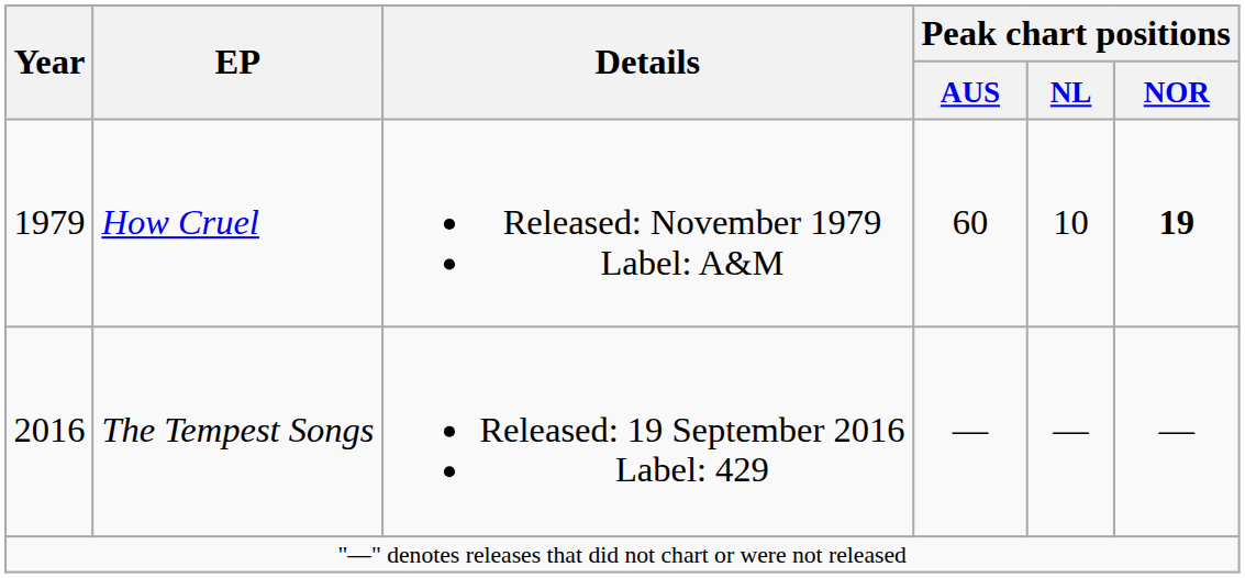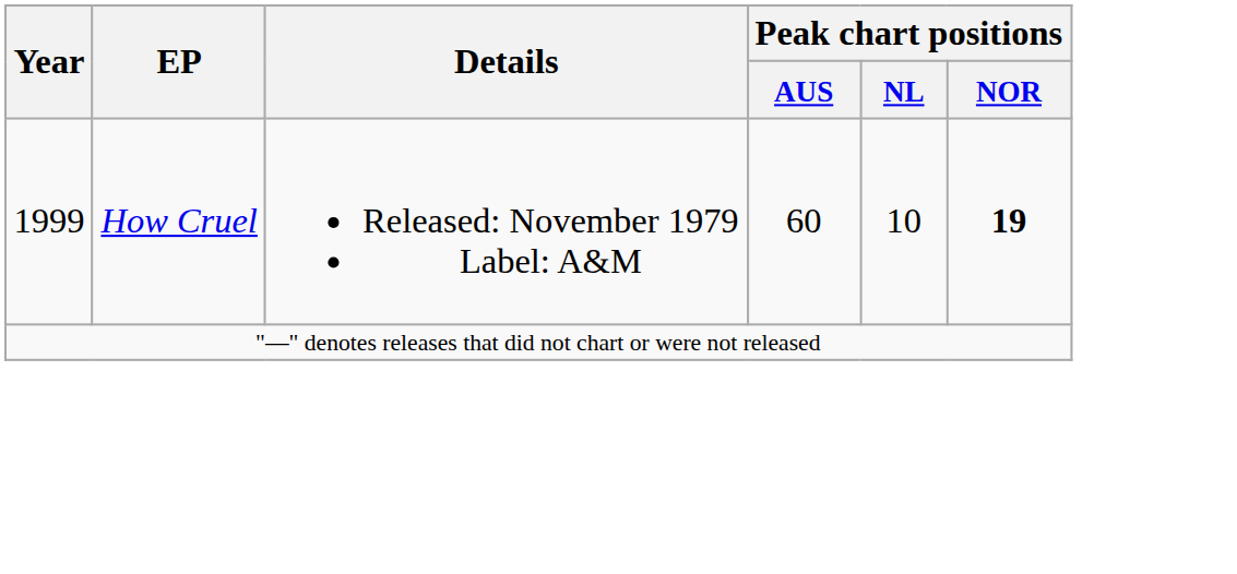 <table class="wikitable" style="text-align:center">
 <tr>
 <th rowspan="2">Year</th>
 <th rowspan="2">EP</th>
 <th rowspan="2">Details</th>
 <th colspan="3">Peak chart positions</th>
 </tr>
 <tr>
 <th><small><a href='#'>AUS</a></small><br></th>
 <th><small><a href='#'>NL</a></small><br></th>
 <th><small><a href='#'>NOR</a></small><br></th>
 </tr>
 <tr>
-<td>1979</td>
+<td>1999</td>
 <td align="left"><em><a href='#'>How Cruel</a></em></td>
 <td><br><ul><li>Released: November 1979</li><li>Label: A&M</li></ul></td>
 <td>60</td>
 <td>10</td>
 <td><strong>19</strong></td>
 </tr>
 <tr>
-<td>2016</td>
-<td align="left"><em>The Tempest Songs</em></td>
-<td><br><ul><li>Released: 19 September 2016</li><li>Label: 429</li></ul></td>
-<td>—</td>
-<td>—</td>
-<td>—</td>
-</tr>
-<tr>
 <td colspan="6" style="font-size:8pt">"—" denotes releases that did not chart or were not released</td>
 </tr>
 </table>
